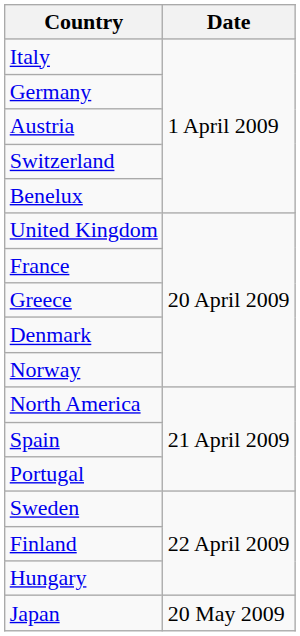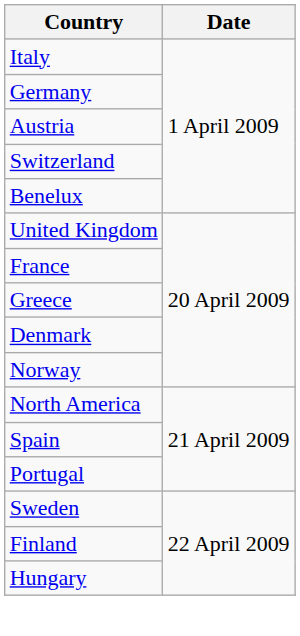 <table class="wikitable">
 <tr>
 <th>Country</th>
 <th>Date</th>
 </tr>
 <tr>
 <td><a href='#'>Italy</a></td>
 <td rowspan="5">1 April 2009</td>
 </tr>
 <tr>
 <td><a href='#'>Germany</a></td>
 </tr>
 <tr>
 <td><a href='#'>Austria</a></td>
 </tr>
 <tr>
 <td><a href='#'>Switzerland</a></td>
 </tr>
 <tr>
 <td><a href='#'>Benelux</a></td>
 </tr>
 <tr>
 <td><a href='#'>United Kingdom</a></td>
 <td rowspan="5">20 April 2009</td>
 </tr>
 <tr>
 <td><a href='#'>France</a></td>
 </tr>
 <tr>
 <td><a href='#'>Greece</a></td>
 </tr>
 <tr>
 <td><a href='#'>Denmark</a></td>
 </tr>
 <tr>
 <td><a href='#'>Norway</a></td>
 </tr>
 <tr>
 <td><a href='#'>North America</a></td>
 <td rowspan="3">21 April 2009</td>
 </tr>
 <tr>
 <td><a href='#'>Spain</a></td>
 </tr>
 <tr>
 <td><a href='#'>Portugal</a></td>
 </tr>
 <tr>
 <td><a href='#'>Sweden</a></td>
 <td rowspan="3">22 April 2009</td>
 </tr>
 <tr>
 <td><a href='#'>Finland</a></td>
 </tr>
 <tr>
 <td><a href='#'>Hungary</a></td>
 </tr>
-<tr>
-<td><a href='#'>Japan</a></td>
-<td>20 May 2009</td>
-</tr>
 </table>
